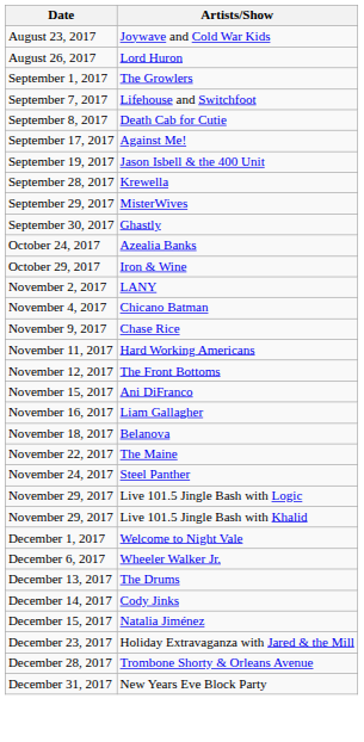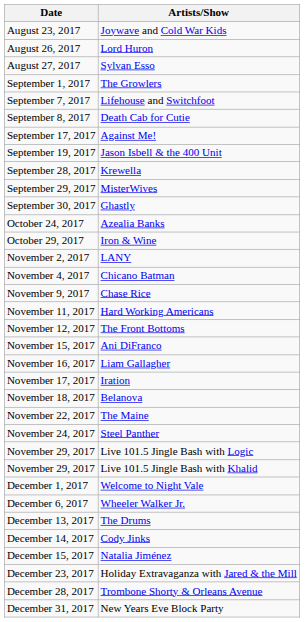 <table class="wikitable">
 <tr>
 <th>Date</th>
 <th>Artists/Show</th>
 </tr>
 <tr>
 <td>August 23, 2017</td>
 <td><a href='#'>Joywave</a> and <a href='#'>Cold War Kids</a></td>
 </tr>
 <tr>
 <td>August 26, 2017</td>
 <td><a href='#'>Lord Huron</a></td>
+</tr>
+<tr>
+<td>August 27, 2017</td>
+<td><a href='#'>Sylvan Esso</a></td>
 </tr>
 <tr>
 <td>September 1, 2017</td>
 <td><a href='#'>The Growlers</a></td>
 </tr>
 <tr>
 <td>September 7, 2017</td>
 <td><a href='#'>Lifehouse</a> and <a href='#'>Switchfoot</a></td>
 </tr>
 <tr>
 <td>September 8, 2017</td>
 <td><a href='#'>Death Cab for Cutie</a></td>
 </tr>
 <tr>
 <td>September 17, 2017</td>
 <td><a href='#'>Against Me!</a></td>
 </tr>
 <tr>
 <td>September 19, 2017</td>
 <td><a href='#'>Jason Isbell & the 400 Unit</a></td>
 </tr>
 <tr>
 <td>September 28, 2017</td>
 <td><a href='#'>Krewella</a></td>
 </tr>
 <tr>
 <td>September 29, 2017</td>
 <td><a href='#'>MisterWives</a></td>
 </tr>
 <tr>
 <td>September 30, 2017</td>
 <td><a href='#'>Ghastly</a></td>
 </tr>
 <tr>
 <td>October 24, 2017</td>
 <td><a href='#'>Azealia Banks</a></td>
 </tr>
 <tr>
 <td>October 29, 2017</td>
 <td><a href='#'>Iron & Wine</a></td>
 </tr>
 <tr>
 <td>November 2, 2017</td>
 <td><a href='#'>LANY</a></td>
 </tr>
 <tr>
 <td>November 4, 2017</td>
 <td><a href='#'>Chicano Batman</a></td>
 </tr>
 <tr>
 <td>November 9, 2017</td>
 <td><a href='#'>Chase Rice</a></td>
 </tr>
 <tr>
 <td>November 11, 2017</td>
 <td><a href='#'>Hard Working Americans</a></td>
 </tr>
 <tr>
 <td>November 12, 2017</td>
 <td><a href='#'>The Front Bottoms</a></td>
 </tr>
 <tr>
 <td>November 15, 2017</td>
 <td><a href='#'>Ani DiFranco</a></td>
 </tr>
 <tr>
 <td>November 16, 2017</td>
 <td><a href='#'>Liam Gallagher</a></td>
 </tr>
 <tr>
+<td>November 17, 2017</td>
+<td><a href='#'>Iration</a></td>
+</tr>
+<tr>
 <td>November 18, 2017</td>
 <td><a href='#'>Belanova</a></td>
 </tr>
 <tr>
 <td>November 22, 2017</td>
 <td><a href='#'>The Maine</a></td>
 </tr>
 <tr>
 <td>November 24, 2017</td>
 <td><a href='#'>Steel Panther</a></td>
 </tr>
 <tr>
 <td>November 29, 2017</td>
 <td>Live 101.5 Jingle Bash with <a href='#'>Logic</a></td>
 </tr>
 <tr>
 <td>November 29, 2017</td>
 <td>Live 101.5 Jingle Bash with <a href='#'>Khalid</a></td>
 </tr>
 <tr>
 <td>December 1, 2017</td>
 <td><a href='#'>Welcome to Night Vale</a></td>
 </tr>
 <tr>
 <td>December 6, 2017</td>
 <td><a href='#'>Wheeler Walker Jr.</a></td>
 </tr>
 <tr>
 <td>December 13, 2017</td>
 <td><a href='#'>The Drums</a></td>
 </tr>
 <tr>
 <td>December 14, 2017</td>
 <td><a href='#'>Cody Jinks</a></td>
 </tr>
 <tr>
 <td>December 15, 2017</td>
 <td><a href='#'>Natalia Jiménez</a></td>
 </tr>
 <tr>
 <td>December 23, 2017</td>
 <td>Holiday Extravaganza with <a href='#'>Jared & the Mill</a></td>
 </tr>
 <tr>
 <td>December 28, 2017</td>
 <td><a href='#'>Trombone Shorty & Orleans Avenue</a></td>
 </tr>
 <tr>
 <td>December 31, 2017</td>
 <td>New Years Eve Block Party</td>
 </tr>
 </table>
